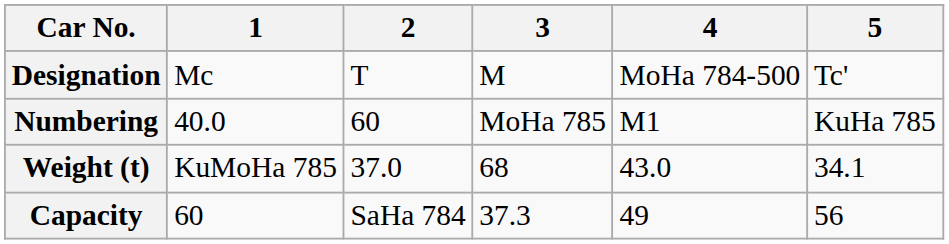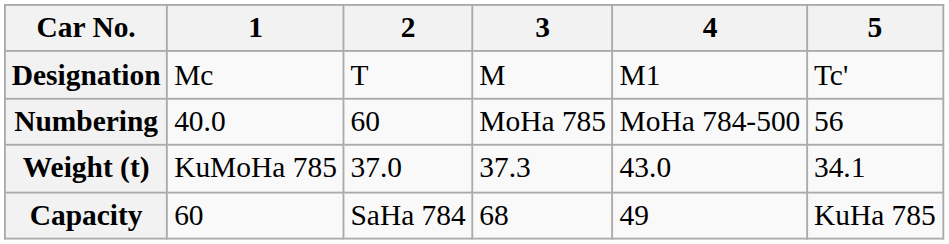 <table class="wikitable">
 <tr>
 <th>Car No.</th>
 <th>1</th>
 <th>2</th>
 <th>3</th>
 <th>4</th>
 <th>5</th>
 </tr>
 <tr>
 <th>Designation</th>
 <td>Mc</td>
 <td>T</td>
 <td>M</td>
-<td>MoHa 784-500</td>
+<td>M1</td>
 <td>Tc'</td>
 </tr>
 <tr>
 <th>Numbering</th>
 <td>40.0</td>
 <td>60</td>
 <td>MoHa 785</td>
-<td>M1</td>
-<td>KuHa 785</td>
+<td>MoHa 784-500</td>
+<td>56</td>
 </tr>
 <tr>
 <th>Weight (t)</th>
 <td>KuMoHa 785</td>
 <td>37.0</td>
-<td>68</td>
+<td>37.3</td>
 <td>43.0</td>
 <td>34.1</td>
 </tr>
 <tr>
 <th>Capacity</th>
 <td>60</td>
 <td>SaHa 784</td>
-<td>37.3</td>
+<td>68</td>
 <td>49</td>
-<td>56</td>
+<td>KuHa 785</td>
 </tr>
 </table>
